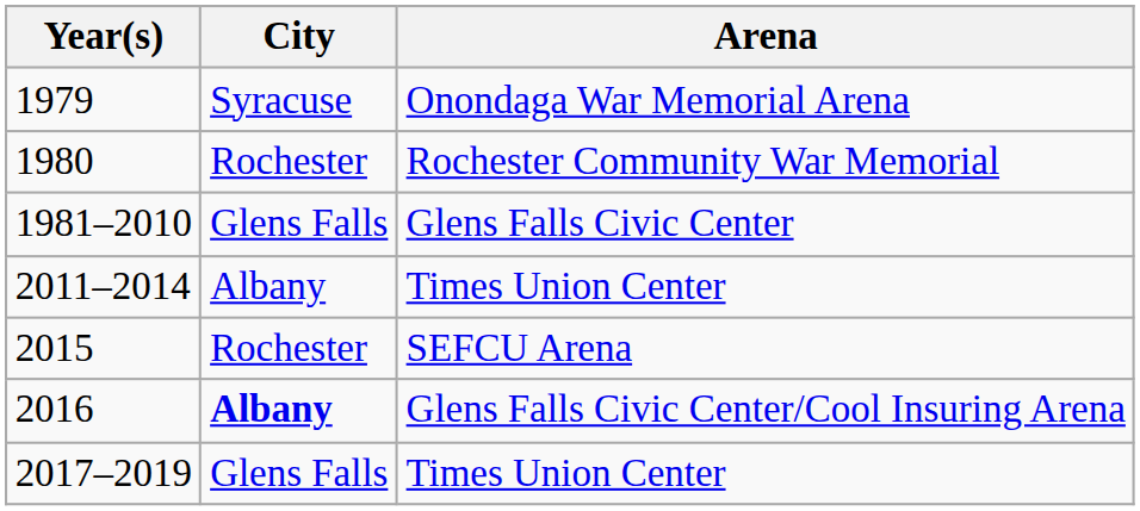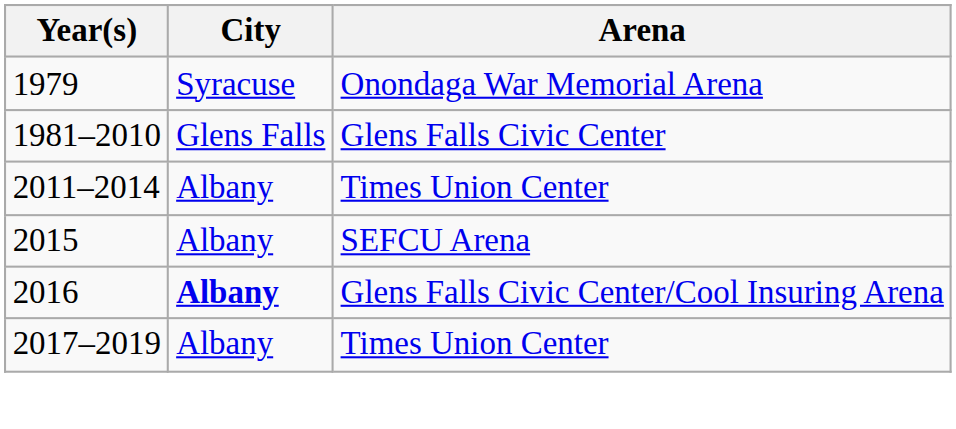 <table class="wikitable sortable" font=90%">
 <tr>
 <th><strong>Year(s)</strong></th>
 <th><strong>City</strong></th>
 <th><strong>Arena</strong></th>
 </tr>
 <tr>
 <td>1979</td>
 <td><a href='#'>Syracuse</a></td>
 <td><a href='#'>Onondaga War Memorial Arena</a></td>
-</tr>
-<tr>
-<td>1980</td>
-<td><a href='#'>Rochester</a></td>
-<td><a href='#'>Rochester Community War Memorial</a></td>
 </tr>
 <tr>
 <td>1981–2010</td>
 <td><a href='#'>Glens Falls</a></td>
 <td><a href='#'>Glens Falls Civic Center</a></td>
 </tr>
 <tr>
 <td>2011–2014</td>
 <td><a href='#'>Albany</a></td>
 <td><a href='#'>Times Union Center</a></td>
 </tr>
 <tr>
 <td>2015</td>
-<td><a href='#'>Rochester</a></td>
+<td><a href='#'>Albany</a></td>
 <td><a href='#'>SEFCU Arena</a></td>
 </tr>
 <tr>
 <td>2016</td>
 <td><strong><a href='#'>Albany</a></strong></td>
 <td><a href='#'>Glens Falls Civic Center/Cool Insuring Arena</a></td>
 </tr>
 <tr>
 <td>2017–2019</td>
-<td><a href='#'>Glens Falls</a></td>
+<td><a href='#'>Albany</a></td>
 <td><a href='#'>Times Union Center</a></td>
 </tr>
 </table>
